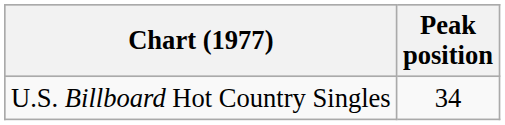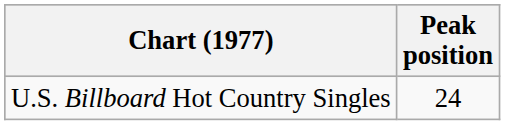 <table class="wikitable sortable">
 <tr>
 <th>Chart (1977)</th>
 <th>Peak<br>position</th>
 </tr>
 <tr>
 <td>U.S. <em>Billboard</em> Hot Country Singles</td>
-<td align="center">34</td>
+<td align="center">24</td>
 </tr>
 </table>
